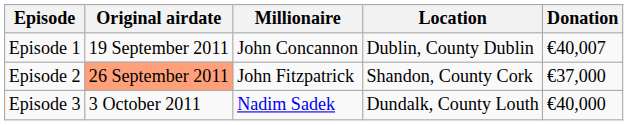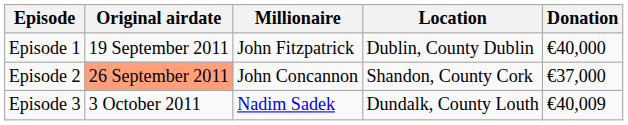 <table class="wikitable">
 <tr>
 <th>Episode</th>
 <th>Original airdate</th>
 <th>Millionaire</th>
 <th>Location</th>
 <th>Donation</th>
 </tr>
 <tr>
 <td>Episode 1</td>
 <td>19 September 2011</td>
-<td>John Concannon</td>
+<td>John Fitzpatrick</td>
 <td>Dublin, County Dublin</td>
-<td>€40,007</td>
+<td>€40,000</td>
 </tr>
 <tr>
 <td>Episode 2</td>
 <td style="background: lightsalmon;">26 September 2011</td>
-<td>John Fitzpatrick</td>
+<td>John Concannon</td>
 <td>Shandon, County Cork</td>
 <td>€37,000</td>
 </tr>
 <tr>
 <td>Episode 3</td>
 <td>3 October 2011</td>
 <td><a href='#'>Nadim Sadek</a></td>
 <td>Dundalk, County Louth</td>
-<td>€40,000</td>
+<td>€40,009</td>
 </tr>
 </table>
